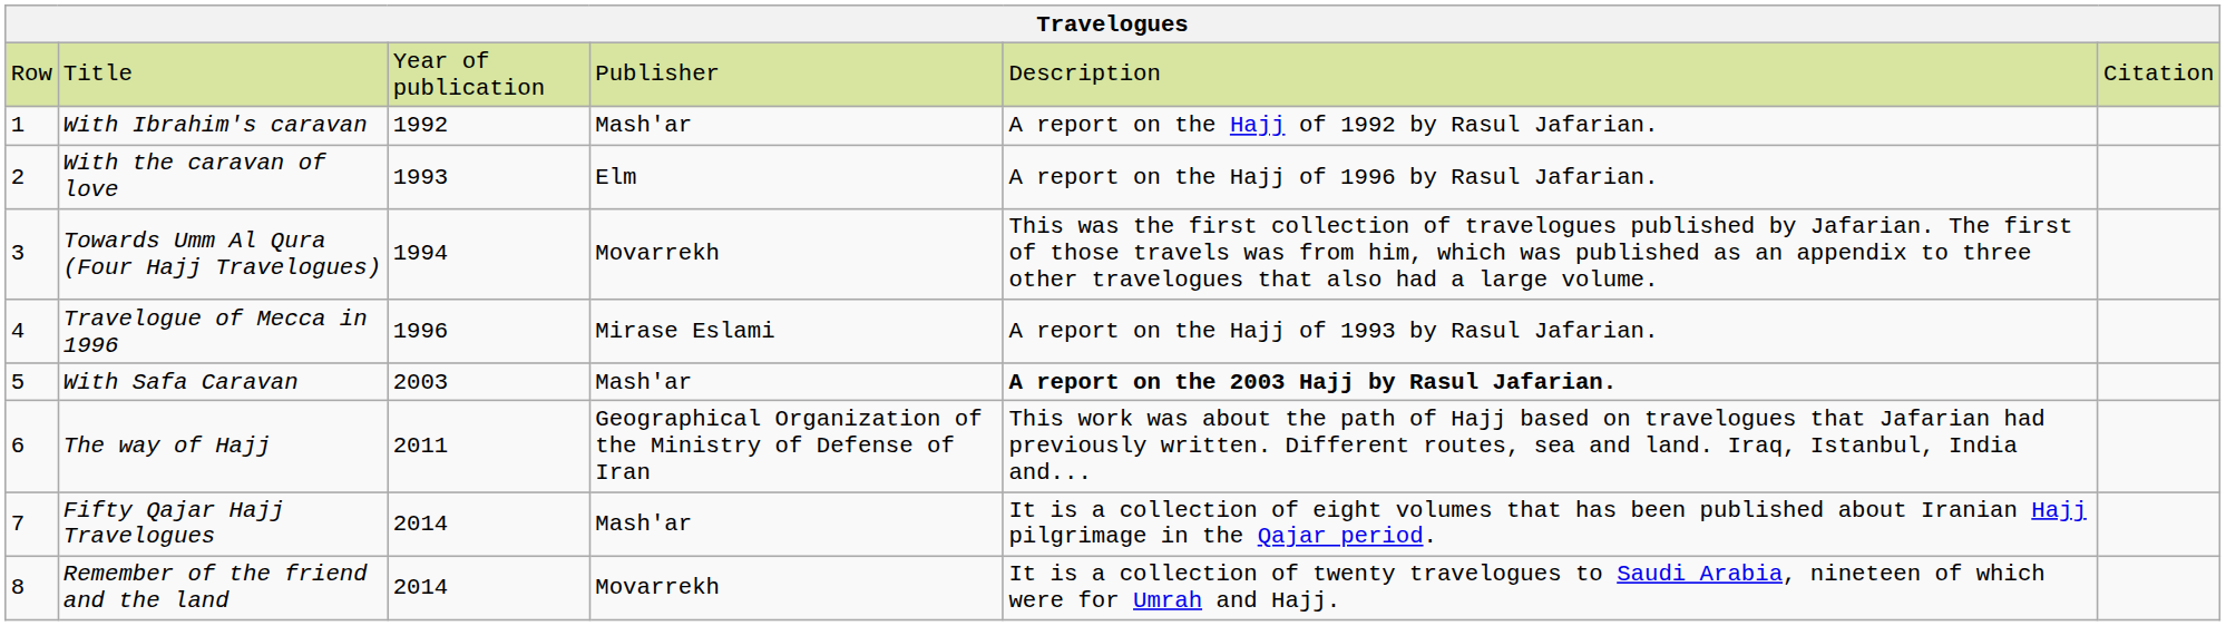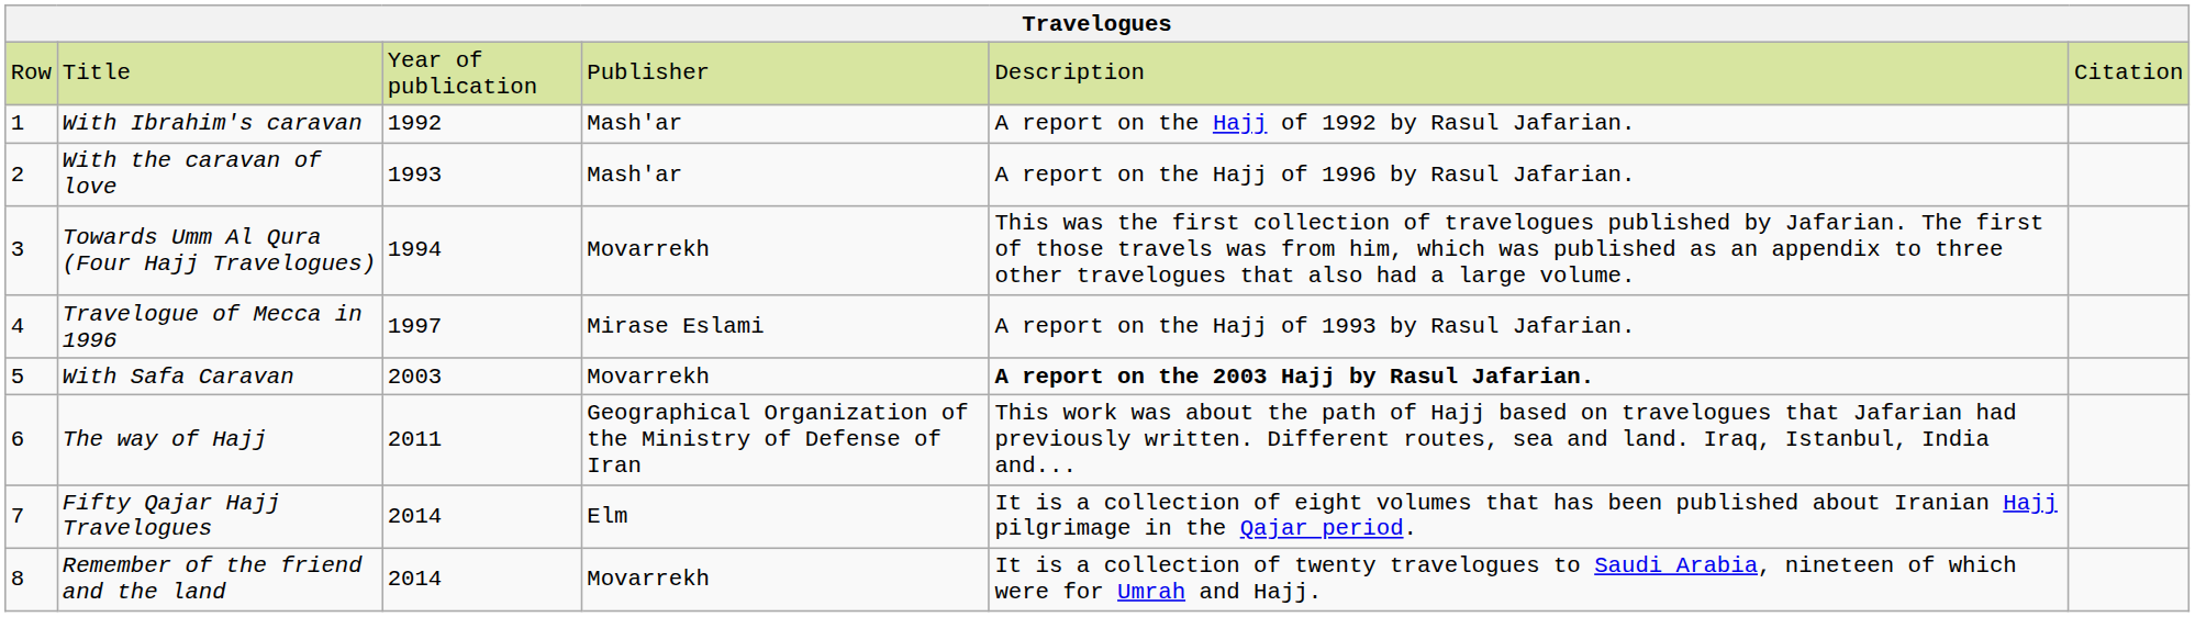 <table class="wikitable sortable center">
 <tr>
 <th colspan="8">Travelogues</th>
 </tr>
 <tr>
 <td bgcolor="#d7e5a0">Row</td>
 <td bgcolor="#d7e5a0">Title</td>
 <td bgcolor="#d7e5a0">Year of publication</td>
 <td bgcolor="#d7e5a0">Publisher</td>
 <td bgcolor="#d7e5a0">Description</td>
 <td bgcolor="#d7e5a0">Citation</td>
 </tr>
 <tr>
 <td>1</td>
 <td><em>With Ibrahim's caravan</em></td>
 <td>1992</td>
 <td>Mash'ar</td>
 <td>A report on the <a href='#'>Hajj</a> of 1992 by Rasul Jafarian.</td>
 <td></td>
 </tr>
 <tr>
 <td>2</td>
 <td><em>With the caravan of love</em></td>
 <td>1993</td>
-<td>Elm</td>
+<td>Mash'ar</td>
 <td>A report on the Hajj of 1996 by Rasul Jafarian.</td>
 <td></td>
 </tr>
 <tr>
 <td>3</td>
 <td><em>Towards Umm Al Qura (Four Hajj Travelogues)</em></td>
 <td>1994</td>
 <td>Movarrekh</td>
 <td>This was the first collection of travelogues published by Jafarian. The first of those travels was from him, which was published as an appendix to three other travelogues that also had a large volume.</td>
 <td></td>
 </tr>
 <tr>
 <td>4</td>
 <td><em>Travelogue of Mecca in 1996</em></td>
-<td>1996</td>
+<td>1997</td>
 <td>Mirase Eslami</td>
 <td>A report on the Hajj of 1993 by Rasul Jafarian.</td>
 <td></td>
 </tr>
 <tr>
 <td>5</td>
 <td><em>With Safa Caravan</em></td>
 <td>2003</td>
-<td>Mash'ar</td>
+<td>Movarrekh</td>
 <td><strong>A report on the 2003 Hajj by Rasul Jafarian.</strong></td>
 <td></td>
 </tr>
 <tr>
 <td>6</td>
 <td><em>The way of Hajj</em></td>
 <td>2011</td>
 <td>Geographical Organization of the Ministry of Defense of Iran</td>
 <td>This work was about the path of Hajj based on travelogues that Jafarian had previously written. Different routes, sea and land. Iraq, Istanbul, India and...</td>
 <td></td>
 </tr>
 <tr>
 <td>7</td>
 <td><em>Fifty Qajar Hajj Travelogues</em></td>
 <td>2014</td>
-<td>Mash'ar</td>
+<td>Elm</td>
 <td>It is a collection of eight volumes that has been published about Iranian <a href='#'>Hajj</a> pilgrimage in the <a href='#'>Qajar period</a>.</td>
 <td></td>
 </tr>
 <tr>
 <td>8</td>
 <td><em>Remember of the friend and the land</em></td>
 <td>2014</td>
 <td>Movarrekh</td>
 <td>It is a collection of twenty travelogues to <a href='#'>Saudi Arabia</a>, nineteen of which were for <a href='#'>Umrah</a> and Hajj.</td>
 <td></td>
 </tr>
 </table>
